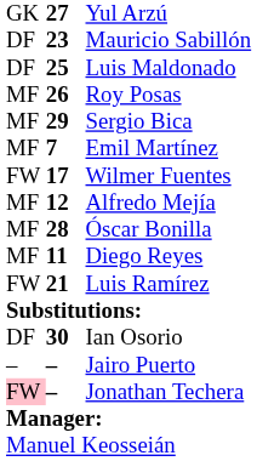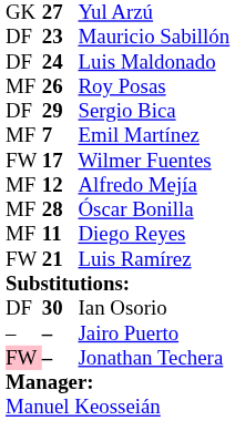 <table style = "font-size: 90%" cellspacing = "0" cellpadding = "0">
 <tr>
 <td colspan = 4></td>
 </tr>
 <tr>
 <th style="width:25px;"></th>
 <th style="width:25px;"></th>
 </tr>
 <tr>
 <td>GK</td>
 <td><strong>27</strong></td>
 <td> <a href='#'>Yul Arzú</a></td>
 </tr>
 <tr>
 <td>DF</td>
 <td><strong>23</strong></td>
 <td> <a href='#'>Mauricio Sabillón</a></td>
 </tr>
 <tr>
 <td>DF</td>
-<td><strong>25</strong></td>
+<td><strong>24</strong></td>
 <td> <a href='#'>Luis Maldonado</a></td>
 </tr>
 <tr>
 <td>MF</td>
 <td><strong>26</strong></td>
 <td> <a href='#'>Roy Posas</a></td>
 </tr>
 <tr>
-<td>MF</td>
+<td>DF</td>
 <td><strong>29</strong></td>
 <td> <a href='#'>Sergio Bica</a></td>
 </tr>
 <tr>
 <td>MF</td>
 <td><strong>7</strong></td>
 <td> <a href='#'>Emil Martínez</a></td>
 <td></td>
 <td></td>
 </tr>
 <tr>
 <td>FW</td>
 <td><strong>17</strong></td>
 <td> <a href='#'>Wilmer Fuentes</a></td>
 </tr>
 <tr>
 <td>MF</td>
 <td><strong>12</strong></td>
 <td> <a href='#'>Alfredo Mejía</a></td>
 <td></td>
 <td></td>
 </tr>
 <tr>
 <td>MF</td>
 <td><strong>28</strong></td>
 <td> <a href='#'>Óscar Bonilla</a></td>
 </tr>
 <tr>
 <td>MF</td>
 <td><strong>11</strong></td>
 <td> <a href='#'>Diego Reyes</a></td>
 </tr>
 <tr>
 <td>FW</td>
 <td><strong>21</strong></td>
 <td> <a href='#'>Luis Ramírez</a></td>
 <td></td>
 <td></td>
 </tr>
 <tr>
 <td colspan = 3><strong>Substitutions:</strong></td>
 </tr>
 <tr>
 <td>DF</td>
 <td><strong>30</strong></td>
 <td> Ian Osorio</td>
 <td></td>
 <td></td>
 </tr>
 <tr>
 <td>–</td>
 <td><strong>–</strong></td>
 <td> <a href='#'>Jairo Puerto</a></td>
 <td></td>
 <td></td>
 </tr>
 <tr>
 <td style="background: pink;">FW</td>
 <td><strong>–</strong></td>
 <td> <a href='#'>Jonathan Techera</a></td>
 <td></td>
 <td></td>
 </tr>
 <tr>
 <td colspan = 3><strong>Manager:</strong></td>
 </tr>
 <tr>
 <td colspan = 3> <a href='#'>Manuel Keosseián</a></td>
 </tr>
 </table>
